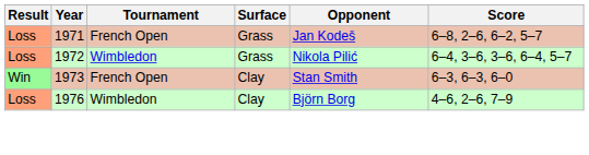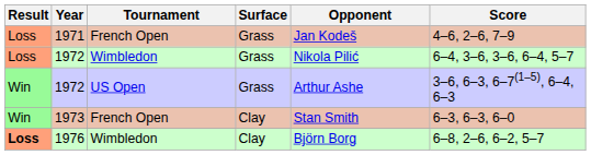 <table class="sortable wikitable">
 <tr>
 <th style="width:40px">Result</th>
 <th style="width:30px">Year</th>
 <th style="width:170px">Tournament</th>
 <th style="width:50px">Surface</th>
 <th style="width:160px">Opponent</th>
 <th style="width:180px" class="unsortable">Score</th>
 </tr>
 <tr style="background:#ebc2af;">
 <td style="background:#ffa07a;">Loss</td>
 <td>1971</td>
 <td>French Open</td>
 <td>Grass</td>
 <td> <a href='#'>Jan Kodeš</a></td>
-<td>6–8, 2–6, 6–2, 5–7</td>
+<td>4–6, 2–6, 7–9</td>
 </tr>
 <tr style="background:#cfc;">
 <td style="background:#ffa07a;">Loss</td>
 <td>1972</td>
 <td><a href='#'>Wimbledon</a></td>
 <td>Grass</td>
 <td> <a href='#'>Nikola Pilić</a></td>
 <td>6–4, 3–6, 3–6, 6–4, 5–7</td>
+</tr>
+<tr style="background:#ccf;">
+<td style="background:#98fb98;">Win</td>
+<td>1972</td>
+<td><a href='#'>US Open</a></td>
+<td>Grass</td>
+<td> <a href='#'>Arthur Ashe</a></td>
+<td>3–6, 6–3, 6–7<sup>(1–5)</sup>, 6–4, 6–3</td>
 </tr>
 <tr style="background:#ebc2af;">
 <td style="background:#98fb98;">Win</td>
 <td>1973</td>
 <td>French Open</td>
 <td>Clay</td>
 <td> <a href='#'>Stan Smith</a></td>
 <td>6–3, 6–3, 6–0</td>
 </tr>
 <tr style="background:#cfc;">
-<td style="background:#ffa07a;">Loss</td>
+<td style="background:#ffa07a;"><strong>Loss</strong></td>
 <td>1976</td>
 <td>Wimbledon</td>
 <td>Clay</td>
 <td> <a href='#'>Björn Borg</a></td>
-<td>4–6, 2–6, 7–9</td>
+<td>6–8, 2–6, 6–2, 5–7</td>
 </tr>
 </table>
